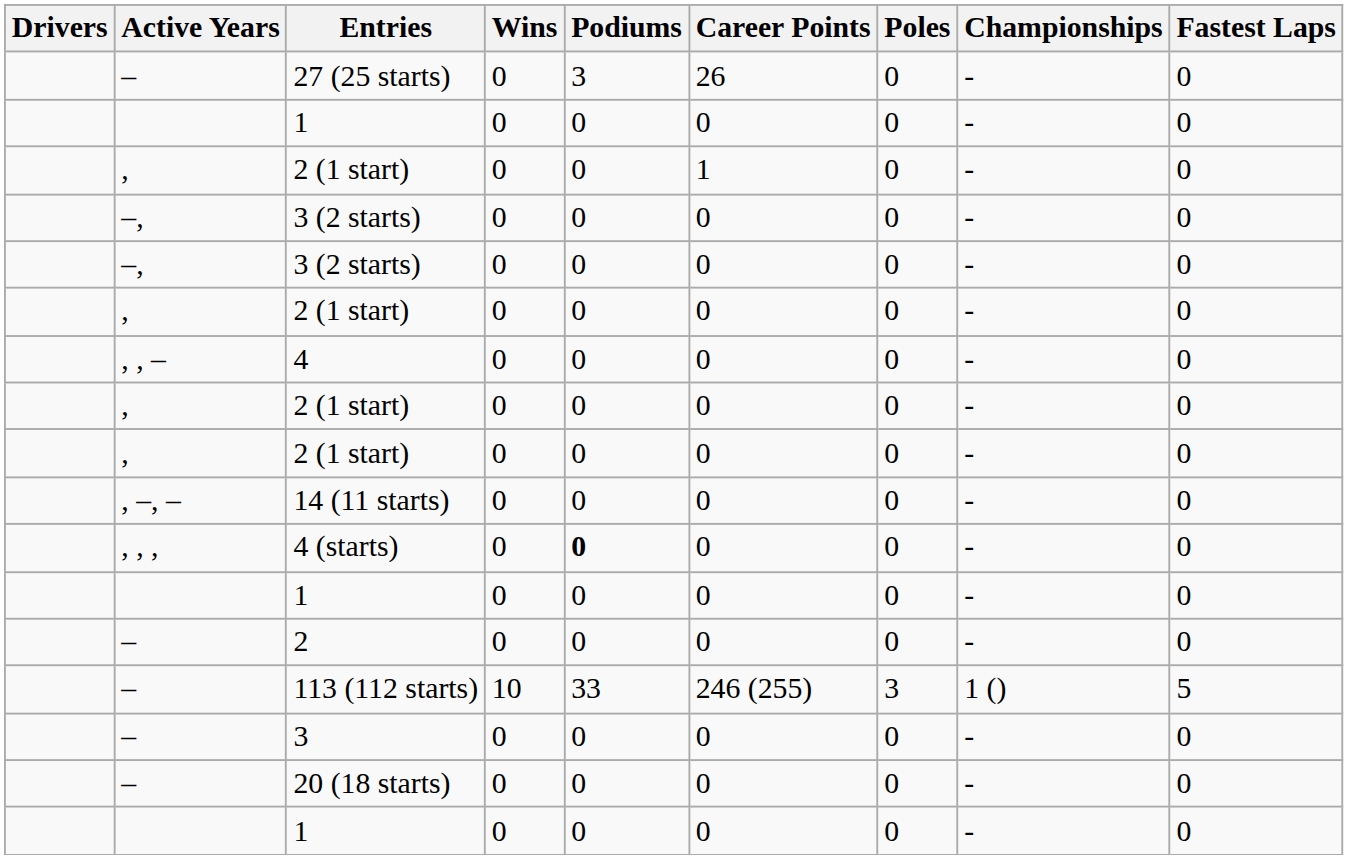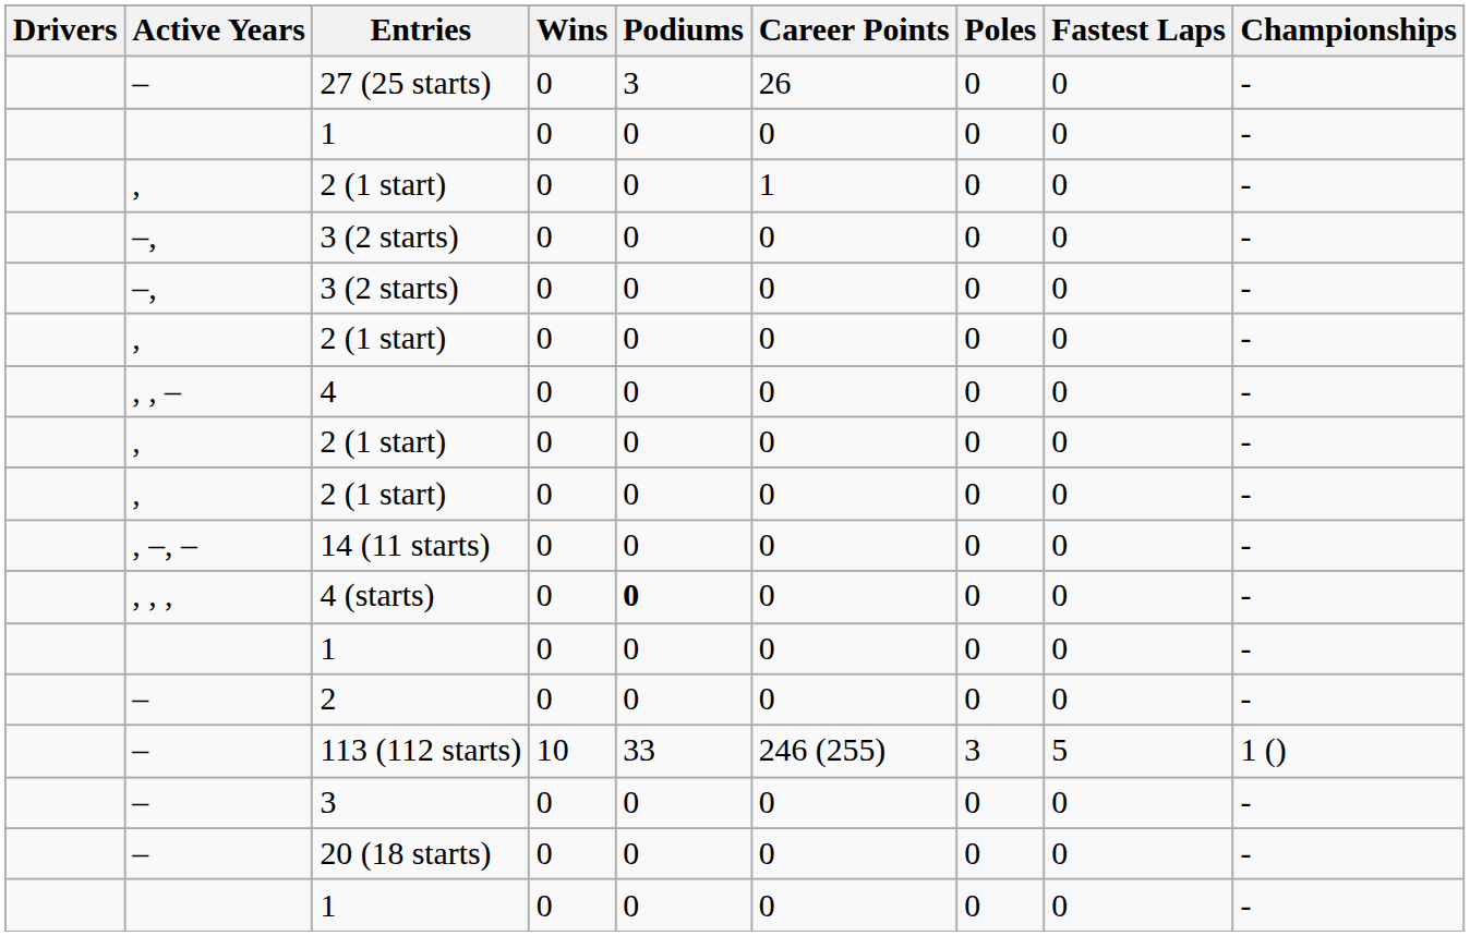 <table class="wikitable sortable" border="1">
 <tr>
 <th scope="col">Drivers</th>
 <th scope="col">Active Years</th>
 <th scope="col">Entries</th>
 <th scope="col">Wins</th>
 <th scope="col">Podiums</th>
 <th scope="col">Career Points</th>
 <th scope="col">Poles</th>
+<th scope="col">Fastest Laps</th>
 <th scope="col">Championships</th>
-<th scope="col">Fastest Laps</th>
 </tr>
 <tr>
 <td></td>
 <td>–</td>
 <td>27 (25 starts)</td>
 <td>0</td>
 <td>3</td>
 <td>26</td>
 <td>0</td>
+<td>0</td>
 <td>-</td>
-<td>0</td>
 </tr>
 <tr>
 <td></td>
 <td></td>
 <td>1</td>
 <td>0</td>
 <td>0</td>
 <td>0</td>
 <td>0</td>
+<td>0</td>
 <td>-</td>
-<td>0</td>
 </tr>
 <tr>
 <td></td>
 <td>, </td>
 <td>2 (1 start)</td>
 <td>0</td>
 <td>0</td>
 <td>1</td>
 <td>0</td>
+<td>0</td>
 <td>-</td>
-<td>0</td>
 </tr>
 <tr>
 <td></td>
 <td>–, </td>
 <td>3 (2 starts)</td>
 <td>0</td>
 <td>0</td>
 <td>0</td>
 <td>0</td>
+<td>0</td>
 <td>-</td>
-<td>0</td>
 </tr>
 <tr>
 <td></td>
 <td>–, </td>
 <td>3 (2 starts)</td>
 <td>0</td>
 <td>0</td>
 <td>0</td>
 <td>0</td>
+<td>0</td>
 <td>-</td>
-<td>0</td>
 </tr>
 <tr>
 <td></td>
 <td>, </td>
 <td>2 (1 start)</td>
 <td>0</td>
 <td>0</td>
 <td>0</td>
 <td>0</td>
+<td>0</td>
 <td>-</td>
-<td>0</td>
 </tr>
 <tr>
 <td></td>
 <td>, , –</td>
 <td>4</td>
 <td>0</td>
 <td>0</td>
 <td>0</td>
 <td>0</td>
+<td>0</td>
 <td>-</td>
-<td>0</td>
 </tr>
 <tr>
 <td></td>
 <td>, </td>
 <td>2 (1 start)</td>
 <td>0</td>
 <td>0</td>
 <td>0</td>
 <td>0</td>
+<td>0</td>
 <td>-</td>
-<td>0</td>
 </tr>
 <tr>
 <td></td>
 <td>, </td>
 <td>2 (1 start)</td>
 <td>0</td>
 <td>0</td>
 <td>0</td>
 <td>0</td>
+<td>0</td>
 <td>-</td>
-<td>0</td>
 </tr>
 <tr>
 <td></td>
 <td>, –, –</td>
 <td>14 (11 starts)</td>
 <td>0</td>
 <td>0</td>
 <td>0</td>
 <td>0</td>
+<td>0</td>
 <td>-</td>
-<td>0</td>
 </tr>
 <tr>
 <td></td>
 <td>, , , </td>
 <td>4 (starts)</td>
 <td>0</td>
 <td><strong>0</strong></td>
 <td>0</td>
 <td>0</td>
+<td>0</td>
 <td>-</td>
-<td>0</td>
 </tr>
 <tr>
 <td></td>
 <td></td>
 <td>1</td>
 <td>0</td>
 <td>0</td>
 <td>0</td>
 <td>0</td>
+<td>0</td>
 <td>-</td>
-<td>0</td>
 </tr>
 <tr>
 <td></td>
 <td>–</td>
 <td>2</td>
 <td>0</td>
 <td>0</td>
 <td>0</td>
 <td>0</td>
+<td>0</td>
 <td>-</td>
-<td>0</td>
 </tr>
 <tr>
 <td></td>
 <td>–</td>
 <td>113 (112 starts)</td>
 <td>10</td>
 <td>33</td>
 <td>246 (255)</td>
 <td>3</td>
+<td>5</td>
 <td>1 ()</td>
-<td>5</td>
 </tr>
 <tr>
 <td></td>
 <td>–</td>
 <td>3</td>
 <td>0</td>
 <td>0</td>
 <td>0</td>
 <td>0</td>
+<td>0</td>
 <td>-</td>
-<td>0</td>
 </tr>
 <tr>
 <td></td>
 <td>–</td>
 <td>20 (18 starts)</td>
 <td>0</td>
 <td>0</td>
 <td>0</td>
 <td>0</td>
+<td>0</td>
 <td>-</td>
-<td>0</td>
 </tr>
 <tr>
 <td></td>
 <td></td>
 <td>1</td>
 <td>0</td>
 <td>0</td>
 <td>0</td>
 <td>0</td>
+<td>0</td>
 <td>-</td>
-<td>0</td>
 </tr>
 </table>
